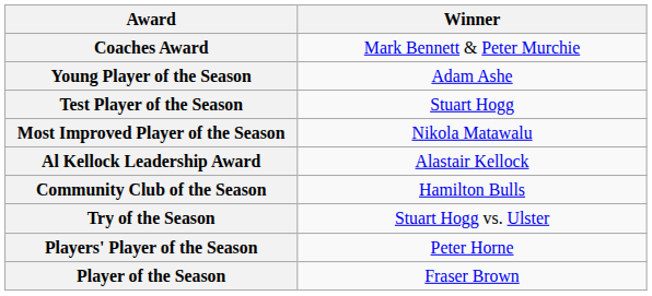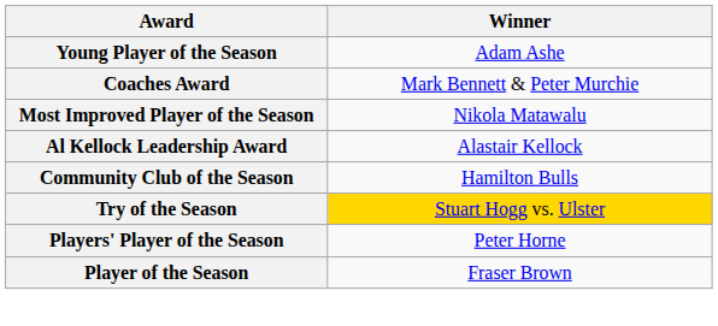 <table class="wikitable" style="font-size:95%; text-align:center;">
 <tr>
 <th style="width:250px;">Award</th>
 <th style="width:300px;">Winner</th>
 </tr>
 <tr>
-<th>Coaches Award</th>
-<td> <a href='#'>Mark Bennett</a> &  <a href='#'>Peter Murchie</a></td>
-</tr>
-<tr>
 <th>Young Player of the Season</th>
 <td> <a href='#'>Adam Ashe</a></td>
 </tr>
 <tr>
-<th>Test Player of the Season</th>
-<td> <a href='#'>Stuart Hogg</a></td>
+<th>Coaches Award</th>
+<td> <a href='#'>Mark Bennett</a> &  <a href='#'>Peter Murchie</a></td>
 </tr>
 <tr>
 <th>Most Improved Player of the Season</th>
 <td> <a href='#'>Nikola Matawalu</a></td>
 </tr>
 <tr>
 <th>Al Kellock Leadership Award</th>
 <td> <a href='#'>Alastair Kellock</a></td>
 </tr>
 <tr>
 <th>Community Club of the Season</th>
 <td><a href='#'>Hamilton Bulls</a></td>
 </tr>
 <tr>
 <th>Try of the Season</th>
-<td> <a href='#'>Stuart Hogg</a> vs.  <a href='#'>Ulster</a></td>
+<td style="background: gold;"> <a href='#'>Stuart Hogg</a> vs.  <a href='#'>Ulster</a></td>
 </tr>
 <tr>
 <th>Players' Player of the Season</th>
 <td> <a href='#'>Peter Horne</a></td>
 </tr>
 <tr>
 <th>Player of the Season</th>
 <td> <a href='#'>Fraser Brown</a></td>
 </tr>
 </table>
